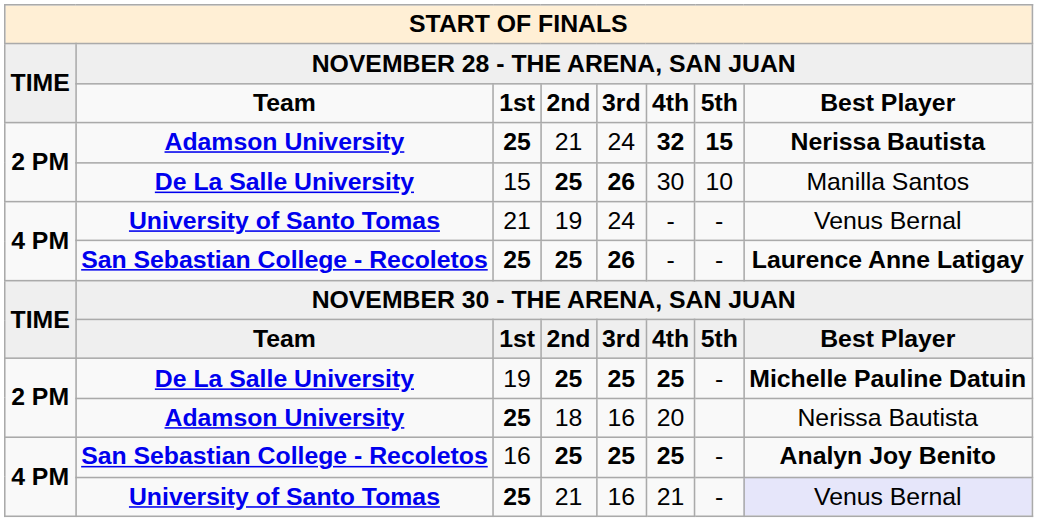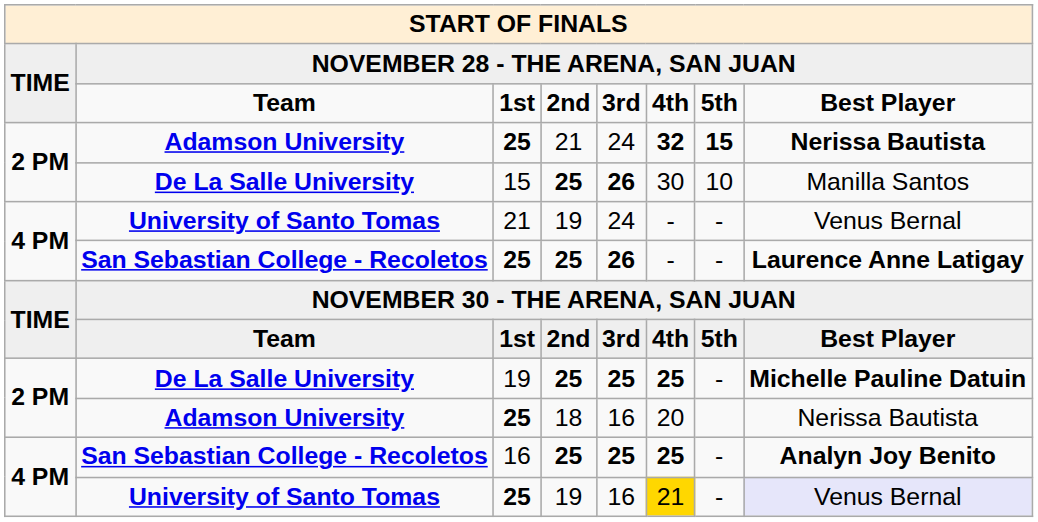 <table class="wikitable" style="text-align: center">
 <tr style="background:papayawhip;">
 <td colspan=8><strong>START OF FINALS</strong></td>
 </tr>
 <tr style="background:#efefef;">
 <td rowspan=2><strong>TIME</strong></td>
 <td colspan=7><strong>NOVEMBER 28 - THE ARENA, SAN JUAN </strong></td>
 </tr>
 <tr>
 <td><strong>Team</strong></td>
 <td><strong>1st</strong></td>
 <td><strong>2nd</strong></td>
 <td><strong>3rd</strong></td>
 <td><strong>4th</strong></td>
 <td><strong>5th</strong></td>
 <td><strong>Best Player</strong></td>
 </tr>
 <tr>
 <td rowspan=2><strong>2 PM</strong></td>
 <td><strong>  <a href='#'>Adamson University</a></strong></td>
 <td><strong>25</strong></td>
 <td>21</td>
 <td>24</td>
 <td><strong>32</strong></td>
 <td><strong>15</strong></td>
 <td><strong>Nerissa Bautista</strong></td>
 </tr>
 <tr>
 <td><strong>  <a href='#'>De La Salle University</a> </strong></td>
 <td>15</td>
 <td><strong>25</strong></td>
 <td><strong>26</strong></td>
 <td>30</td>
 <td>10</td>
 <td>Manilla Santos</td>
 </tr>
 <tr>
 <td rowspan=2><strong>4 PM</strong></td>
 <td><strong>  <a href='#'>University of Santo Tomas</a></strong></td>
 <td>21</td>
 <td>19</td>
 <td>24</td>
 <td>-</td>
 <td>-</td>
 <td>Venus Bernal</td>
 </tr>
 <tr>
 <td><strong>  <a href='#'>San Sebastian College - Recoletos</a> </strong></td>
 <td><strong>25</strong></td>
 <td><strong>25</strong></td>
 <td><strong>26</strong></td>
 <td>-</td>
 <td>-</td>
 <td><strong>Laurence Anne Latigay</strong></td>
 </tr>
 <tr style="background:#efefef;">
 <td rowspan=2><strong>TIME</strong></td>
 <td colspan=7><strong>NOVEMBER 30 - THE ARENA, SAN JUAN</strong></td>
 </tr>
 <tr style="background:#efefef;">
 <td><strong>Team</strong></td>
 <td><strong>1st</strong></td>
 <td><strong>2nd</strong></td>
 <td><strong>3rd</strong></td>
 <td><strong>4th</strong></td>
 <td><strong>5th</strong></td>
 <td><strong>Best Player</strong></td>
 </tr>
 <tr>
 <td rowspan=2><strong>2 PM</strong></td>
 <td><strong>  <a href='#'>De La Salle University</a> </strong></td>
 <td>19</td>
 <td><strong>25</strong></td>
 <td><strong>25</strong></td>
 <td><strong>25</strong></td>
 <td>-</td>
 <td><strong>Michelle Pauline Datuin</strong></td>
 </tr>
 <tr>
 <td><strong>  <a href='#'>Adamson University</a></strong></td>
 <td><strong>25</strong></td>
 <td>18</td>
 <td>16</td>
 <td>20</td>
 <td></td>
 <td>Nerissa Bautista</td>
 </tr>
 <tr>
 <td rowspan=2><strong>4 PM</strong></td>
 <td><strong>  <a href='#'>San Sebastian College - Recoletos</a> </strong></td>
 <td>16</td>
 <td><strong>25</strong></td>
 <td><strong>25</strong></td>
 <td><strong>25</strong></td>
 <td>-</td>
 <td><strong>Analyn Joy Benito</strong></td>
 </tr>
 <tr>
 <td><strong>  <a href='#'>University of Santo Tomas</a></strong></td>
 <td><strong>25</strong></td>
-<td>21</td>
+<td>19</td>
 <td>16</td>
-<td>21</td>
+<td style="background: gold;">21</td>
 <td>-</td>
 <td style="background: lavender;">Venus Bernal</td>
 </tr>
 </table>
